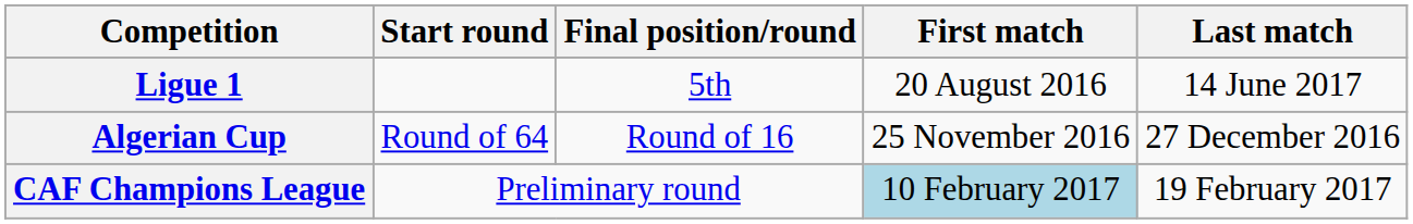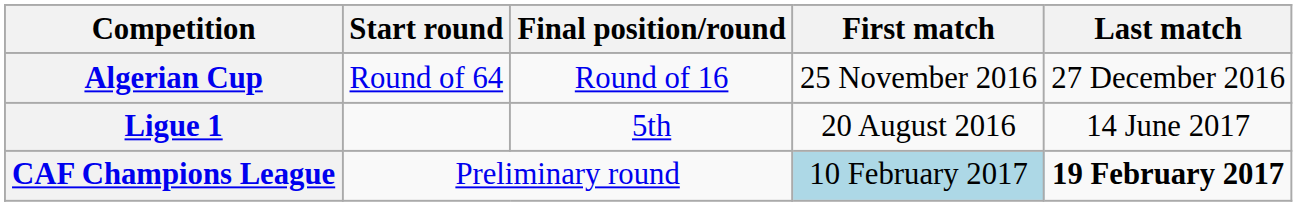 <table class="wikitable plainrowheaders" style="text-align:center;">
 <tr>
 <th scope=col>Competition</th>
 <th scope=col>Start round</th>
 <th scope=col>Final position/round</th>
 <th scope=col>First match</th>
 <th scope=col>Last match</th>
 </tr>
 <tr>
+<th scope=row align=left><a href='#'>Algerian Cup</a></th>
+<td><a href='#'>Round of 64</a></td>
+<td><a href='#'>Round of 16</a></td>
+<td>25 November 2016</td>
+<td>27 December 2016</td>
+</tr>
+<tr>
 <th scope=row align=left><a href='#'>Ligue 1</a></th>
 <td></td>
 <td><a href='#'>5th</a></td>
 <td>20 August 2016</td>
 <td>14 June 2017</td>
 </tr>
 <tr>
-<th scope=row align=left><a href='#'>Algerian Cup</a></th>
-<td><a href='#'>Round of 64</a></td>
-<td><a href='#'>Round of 16</a></td>
-<td>25 November 2016</td>
-<td>27 December 2016</td>
-</tr>
-<tr>
 <th scope=row align=left><a href='#'>CAF Champions League</a></th>
 <td colspan=2><a href='#'>Preliminary round</a></td>
 <td style="background: lightblue;">10 February 2017</td>
-<td>19 February 2017</td>
+<td><strong>19 February 2017</strong></td>
 </tr>
 </table>
